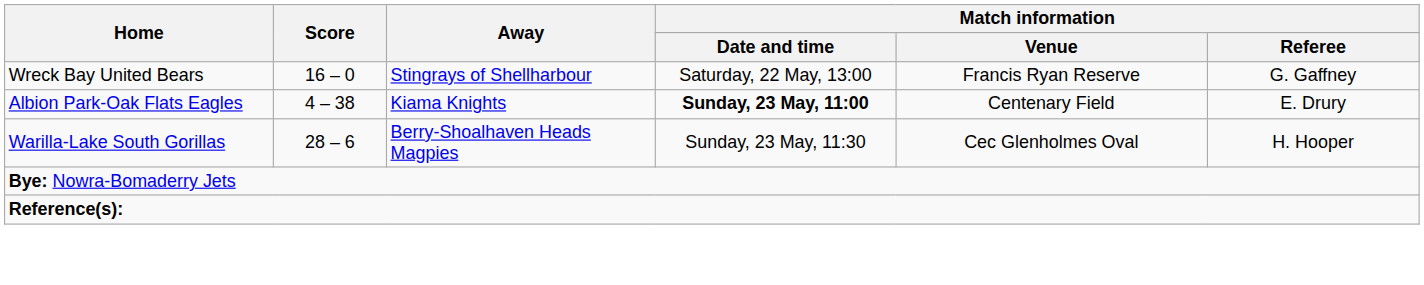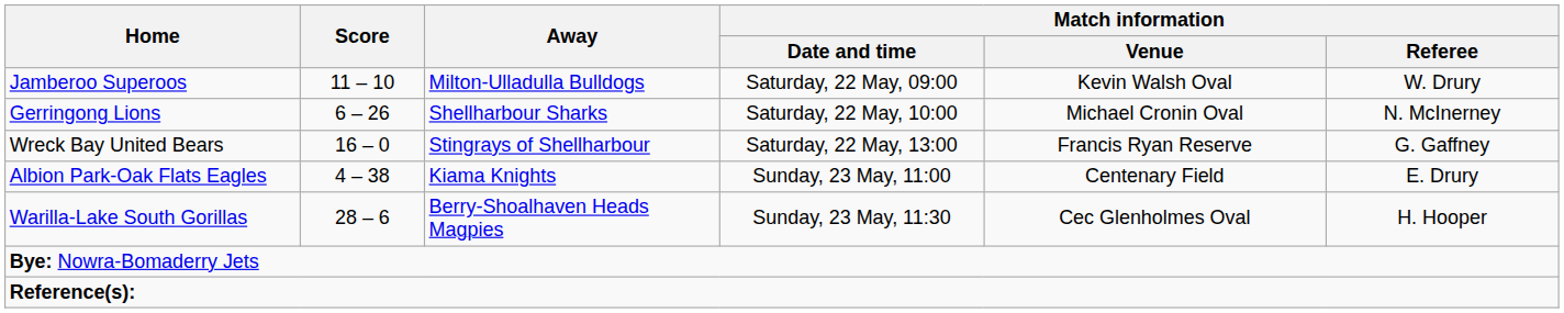 <table class="wikitable" width="100% text-align:center;">
 <tr>
 <th rowspan="2" width="19%">Home</th>
 <th rowspan="2" width="8%">Score</th>
 <th rowspan="2" width="19%">Away</th>
 <th colspan="3">Match information</th>
 </tr>
 <tr bgcolor="#CCCCCC">
 <th width="17%">Date and time</th>
 <th width="22%">Venue</th>
 <th>Referee</th>
 </tr>
 <tr>
+<td> <a href='#'>Jamberoo Superoos</a></td>
+<td style="text-align:center;">11 – 10</td>
+<td> <a href='#'>Milton-Ulladulla Bulldogs</a></td>
+<td style="text-align:center;">Saturday, 22 May, 09:00</td>
+<td style="text-align:center;">Kevin Walsh Oval</td>
+<td style="text-align:center;">W. Drury</td>
+</tr>
+<tr>
+<td> <a href='#'>Gerringong Lions</a></td>
+<td style="text-align:center;">6 – 26</td>
+<td> <a href='#'>Shellharbour Sharks</a></td>
+<td style="text-align:center;">Saturday, 22 May, 10:00</td>
+<td style="text-align:center;">Michael Cronin Oval</td>
+<td style="text-align:center;">N. McInerney</td>
+</tr>
+<tr>
 <td> Wreck Bay United Bears</td>
 <td style="text-align:center;">16 – 0</td>
 <td> <a href='#'>Stingrays of Shellharbour</a></td>
 <td style="text-align:center;">Saturday, 22 May, 13:00</td>
 <td style="text-align:center;">Francis Ryan Reserve</td>
 <td style="text-align:center;">G. Gaffney</td>
 </tr>
 <tr>
 <td> <a href='#'>Albion Park-Oak Flats Eagles</a></td>
 <td style="text-align:center;">4 – 38</td>
 <td> <a href='#'>Kiama Knights</a></td>
-<td style="text-align:center;"><strong>Sunday, 23 May, 11:00</strong></td>
+<td style="text-align:center;">Sunday, 23 May, 11:00</td>
 <td style="text-align:center;">Centenary Field</td>
 <td style="text-align:center;">E. Drury</td>
 </tr>
 <tr>
 <td> <a href='#'>Warilla-Lake South Gorillas</a></td>
 <td style="text-align:center;">28 – 6</td>
 <td> <a href='#'>Berry-Shoalhaven Heads Magpies</a></td>
 <td style="text-align:center;">Sunday, 23 May, 11:30</td>
 <td style="text-align:center;">Cec Glenholmes Oval</td>
 <td style="text-align:center;">H. Hooper</td>
 </tr>
 <tr>
 <td colspan="6"><strong>Bye:</strong>  <a href='#'>Nowra-Bomaderry Jets</a></td>
 </tr>
 <tr>
 <td colspan="6"><strong>Reference(s):</strong> </td>
 </tr>
 </table>
